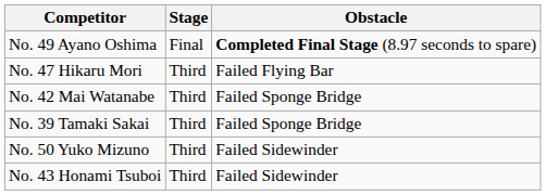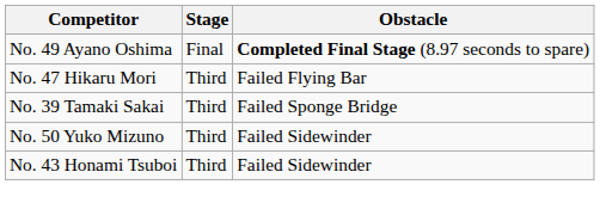 <table class="wikitable">
 <tr>
 <th>Competitor</th>
 <th>Stage</th>
 <th>Obstacle</th>
 </tr>
 <tr>
 <td>No. 49 Ayano Oshima</td>
 <td>Final</td>
 <td><strong>Completed Final Stage</strong> (8.97 seconds to spare)</td>
 </tr>
 <tr>
 <td>No. 47 Hikaru Mori</td>
 <td>Third</td>
 <td>Failed Flying Bar</td>
 </tr>
 <tr>
-<td>No. 42 Mai Watanabe</td>
-<td>Third</td>
-<td>Failed Sponge Bridge</td>
-</tr>
-<tr>
 <td>No. 39 Tamaki Sakai</td>
 <td>Third</td>
 <td>Failed Sponge Bridge</td>
 </tr>
 <tr>
 <td>No. 50 Yuko Mizuno</td>
 <td>Third</td>
 <td>Failed Sidewinder</td>
 </tr>
 <tr>
 <td>No. 43 Honami Tsuboi</td>
 <td>Third</td>
 <td>Failed Sidewinder</td>
 </tr>
 </table>
